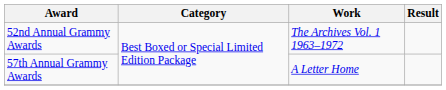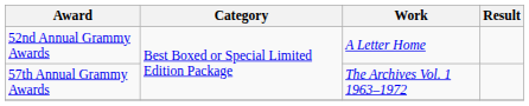 <table class="wikitable">
 <tr>
 <th>Award</th>
 <th>Category</th>
 <th>Work</th>
 <th>Result</th>
 </tr>
 <tr>
 <td><a href='#'>52nd Annual Grammy Awards</a></td>
 <td rowspan=2><a href='#'>Best Boxed or Special Limited Edition Package</a></td>
-<td><em><a href='#'>The Archives Vol. 1 1963–1972</a></em></td>
+<td><em><a href='#'>A Letter Home</a></em></td>
 <td></td>
 </tr>
 <tr>
 <td><a href='#'>57th Annual Grammy Awards</a></td>
-<td><em><a href='#'>A Letter Home</a></em></td>
+<td><em><a href='#'>The Archives Vol. 1 1963–1972</a></em></td>
 <td></td>
 </tr>
 <tr>
 </tr>
 </table>
